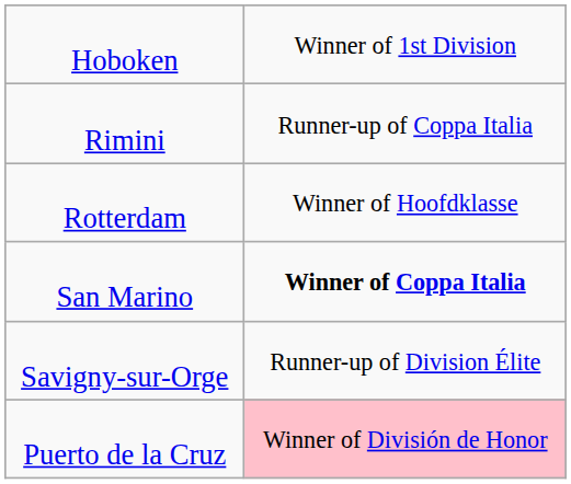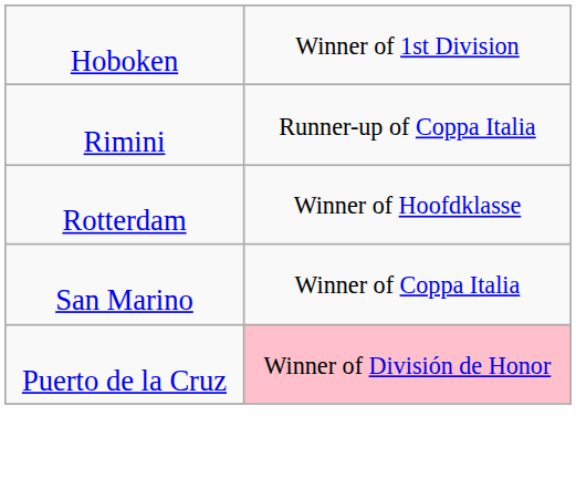 <table class="wikitable" width=35%>
 <tr align=center>
 <td><br><a href='#'>Hoboken</a></td>
 <td><small>Winner of <a href='#'>1st Division</a></small></td>
 </tr>
 <tr align=center>
 <td><br><a href='#'>Rimini</a></td>
 <td><small>Runner-up of <a href='#'>Coppa Italia</a></small></td>
 </tr>
 <tr align=center>
 <td><br><a href='#'>Rotterdam</a></td>
 <td><small>Winner of <a href='#'>Hoofdklasse</a></small></td>
 </tr>
 <tr align=center>
 <td><br><a href='#'>San Marino</a></td>
-<td><strong><small>Winner of <a href='#'>Coppa Italia</a></small></strong></td>
-</tr>
-<tr align=center>
-<td><br><a href='#'>Savigny-sur-Orge</a></td>
-<td><small>Runner-up of <a href='#'>Division Élite</a></small></td>
+<td><small>Winner of <a href='#'>Coppa Italia</a></small></td>
 </tr>
 <tr align=center>
 <td><br><a href='#'>Puerto de la Cruz</a></td>
 <td style="background: pink;"><small>Winner of <a href='#'>División de Honor</a></small></td>
 </tr>
 </table>
